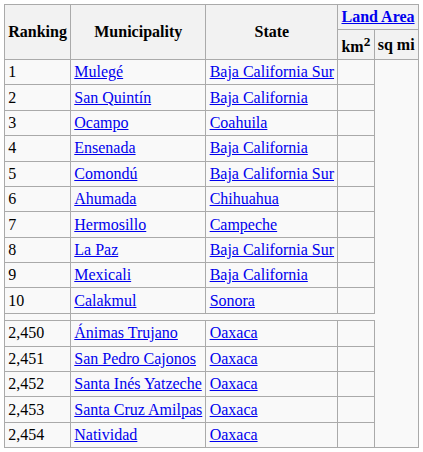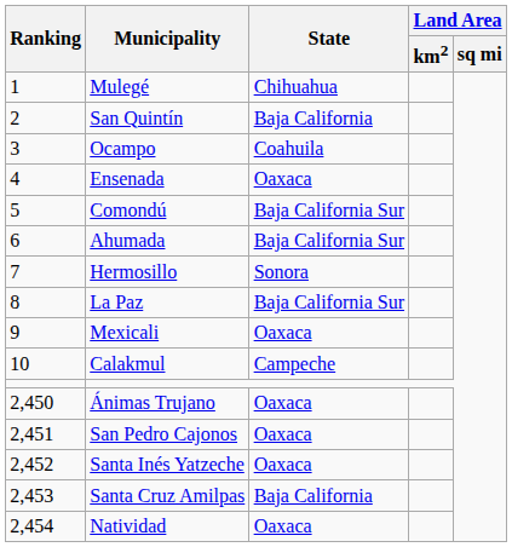 <table class="wikitable">
 <tr>
 <th scope="col"  rowspan=2>Ranking</th>
 <th scope="col"  rowspan=2>Municipality</th>
 <th scope="col"  rowspan=2>State</th>
 <th scope="col" data-sort-type="number"  colspan=2><a href='#'>Land Area</a></th>
 </tr>
 <tr>
 <th>km<sup>2</sup></th>
 <th>sq mi</th>
 </tr>
 <tr>
 </tr>
 <tr>
 <td>1</td>
 <td><a href='#'>Mulegé</a></td>
-<td><a href='#'>Baja California Sur</a></td>
+<td><a href='#'>Chihuahua</a></td>
 <td></td>
 </tr>
 <tr>
 <td>2</td>
 <td><a href='#'>San Quintín</a></td>
 <td><a href='#'>Baja California</a></td>
 <td></td>
 </tr>
 <tr>
 <td>3</td>
 <td><a href='#'>Ocampo</a></td>
 <td><a href='#'>Coahuila</a></td>
 <td></td>
 </tr>
 <tr>
 <td>4</td>
 <td><a href='#'>Ensenada</a></td>
-<td><a href='#'>Baja California</a></td>
+<td><a href='#'>Oaxaca</a></td>
 <td></td>
 </tr>
 <tr>
 <td>5</td>
 <td><a href='#'>Comondú</a></td>
 <td><a href='#'>Baja California Sur</a></td>
 <td></td>
 </tr>
 <tr>
 <td>6</td>
 <td><a href='#'>Ahumada</a></td>
-<td><a href='#'>Chihuahua</a></td>
+<td><a href='#'>Baja California Sur</a></td>
 <td></td>
 </tr>
 <tr>
 <td>7</td>
 <td><a href='#'>Hermosillo</a></td>
-<td><a href='#'>Campeche</a></td>
+<td><a href='#'>Sonora</a></td>
 <td></td>
 </tr>
 <tr>
 <td>8</td>
 <td><a href='#'>La Paz</a></td>
 <td><a href='#'>Baja California Sur</a></td>
 <td></td>
 </tr>
 <tr>
 <td>9</td>
 <td><a href='#'>Mexicali</a></td>
-<td><a href='#'>Baja California</a></td>
+<td><a href='#'>Oaxaca</a></td>
 <td></td>
 </tr>
 <tr>
 <td>10</td>
 <td><a href='#'>Calakmul</a></td>
-<td><a href='#'>Sonora</a></td>
+<td><a href='#'>Campeche</a></td>
 <td></td>
 </tr>
 <tr>
 <td></td>
 </tr>
 <tr>
 <td>2,450</td>
 <td><a href='#'>Ánimas Trujano</a></td>
 <td><a href='#'>Oaxaca</a></td>
 <td></td>
 </tr>
 <tr>
 <td>2,451</td>
 <td><a href='#'>San Pedro Cajonos</a></td>
 <td><a href='#'>Oaxaca</a></td>
 <td></td>
 </tr>
 <tr>
 <td>2,452</td>
 <td><a href='#'>Santa Inés Yatzeche</a></td>
 <td><a href='#'>Oaxaca</a></td>
 <td></td>
 </tr>
 <tr>
 <td>2,453</td>
 <td><a href='#'>Santa Cruz Amilpas</a></td>
-<td><a href='#'>Oaxaca</a></td>
+<td><a href='#'>Baja California</a></td>
 <td></td>
 </tr>
 <tr>
 <td>2,454</td>
 <td><a href='#'>Natividad</a></td>
 <td><a href='#'>Oaxaca</a></td>
 <td></td>
 </tr>
 </table>
